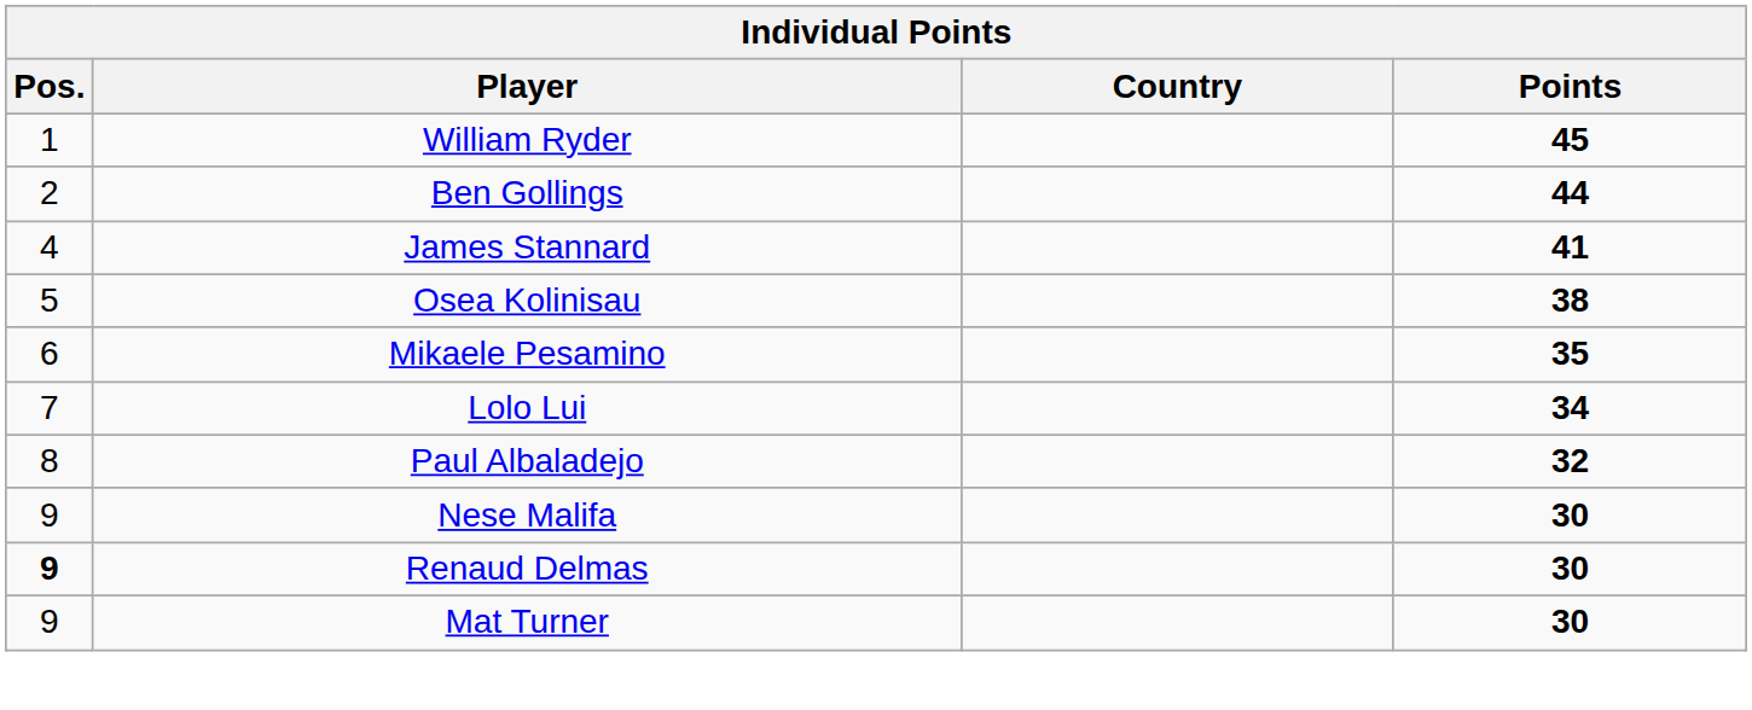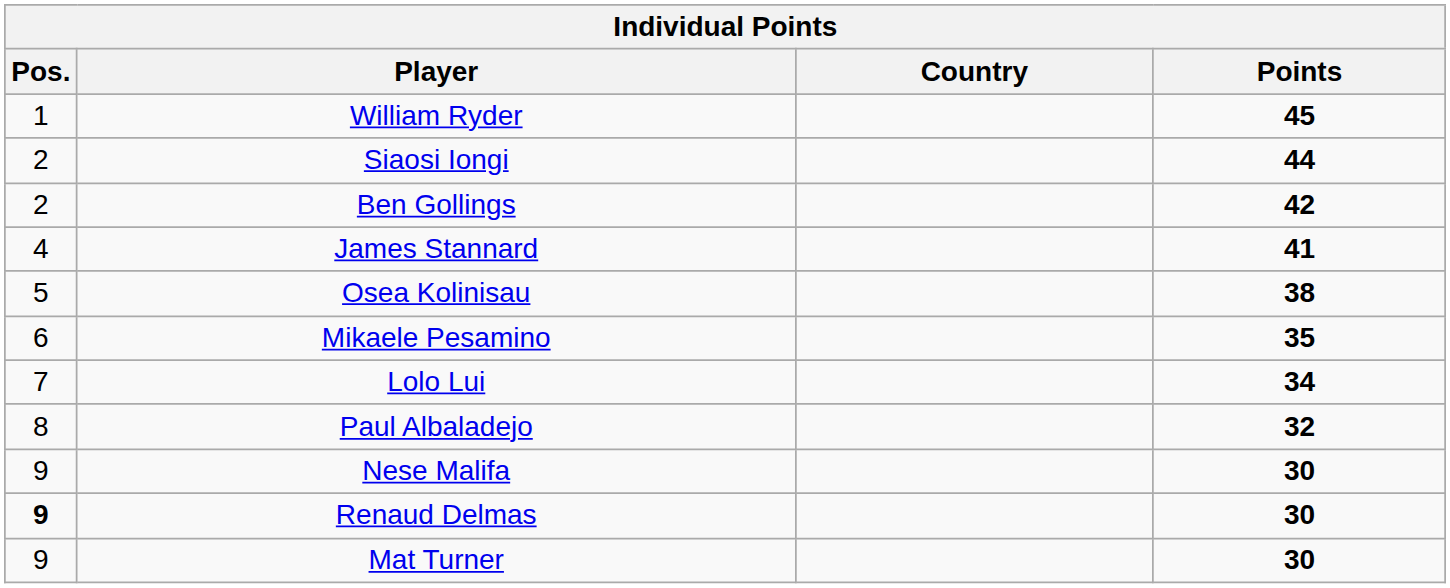 <table class="wikitable" style="text-align:center">
 <tr bgcolor="#efefef">
 <th colspan=4 style="border-right:0px;";>Individual Points</th>
 </tr>
 <tr bgcolor="#efefef">
 <th width=5%>Pos.</th>
 <th>Player</th>
 <th>Country</th>
 <th>Points</th>
 </tr>
 <tr>
 <td>1</td>
 <td><a href='#'>William Ryder</a></td>
 <td></td>
 <td><strong>45</strong></td>
 </tr>
 <tr>
 <td>2</td>
+<td><a href='#'>Siaosi Iongi</a></td>
+<td></td>
+<td><strong>44</strong></td>
+</tr>
+<tr>
+<td>2</td>
 <td><a href='#'>Ben Gollings</a></td>
 <td></td>
-<td><strong>44</strong></td>
+<td><strong>42</strong></td>
 </tr>
 <tr>
 <td>4</td>
 <td><a href='#'>James Stannard</a></td>
 <td></td>
 <td><strong>41</strong></td>
 </tr>
 <tr>
 <td>5</td>
 <td><a href='#'>Osea Kolinisau</a></td>
 <td></td>
 <td><strong>38</strong></td>
 </tr>
 <tr>
 <td>6</td>
 <td><a href='#'>Mikaele Pesamino</a></td>
 <td></td>
 <td><strong>35</strong></td>
 </tr>
 <tr>
 <td>7</td>
 <td><a href='#'>Lolo Lui</a></td>
 <td></td>
 <td><strong>34</strong></td>
 </tr>
 <tr>
 <td>8</td>
 <td><a href='#'>Paul Albaladejo</a></td>
 <td></td>
 <td><strong>32</strong></td>
 </tr>
 <tr>
 <td>9</td>
 <td><a href='#'>Nese Malifa</a></td>
 <td></td>
 <td><strong>30</strong></td>
 </tr>
 <tr>
 <td><strong>9</strong></td>
 <td><a href='#'>Renaud Delmas</a></td>
 <td></td>
 <td><strong>30</strong></td>
 </tr>
 <tr>
 <td>9</td>
 <td><a href='#'>Mat Turner</a></td>
 <td></td>
 <td><strong>30</strong></td>
 </tr>
 </table>
